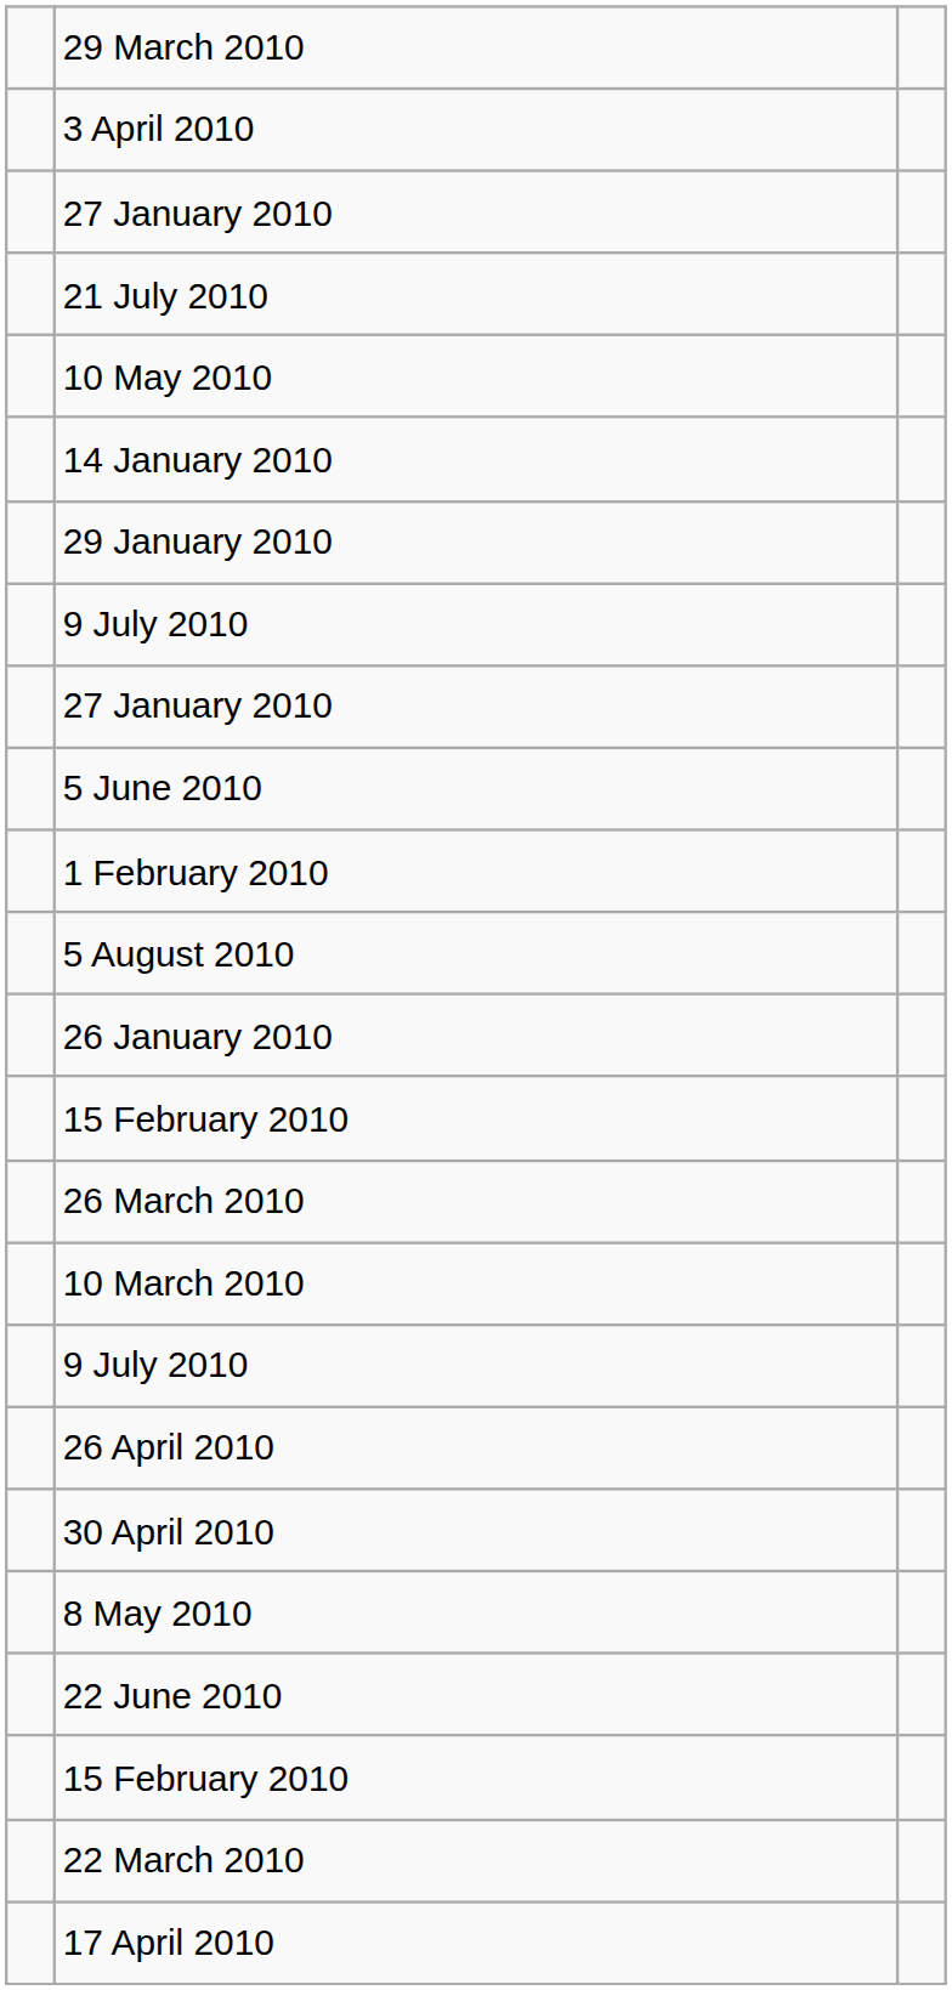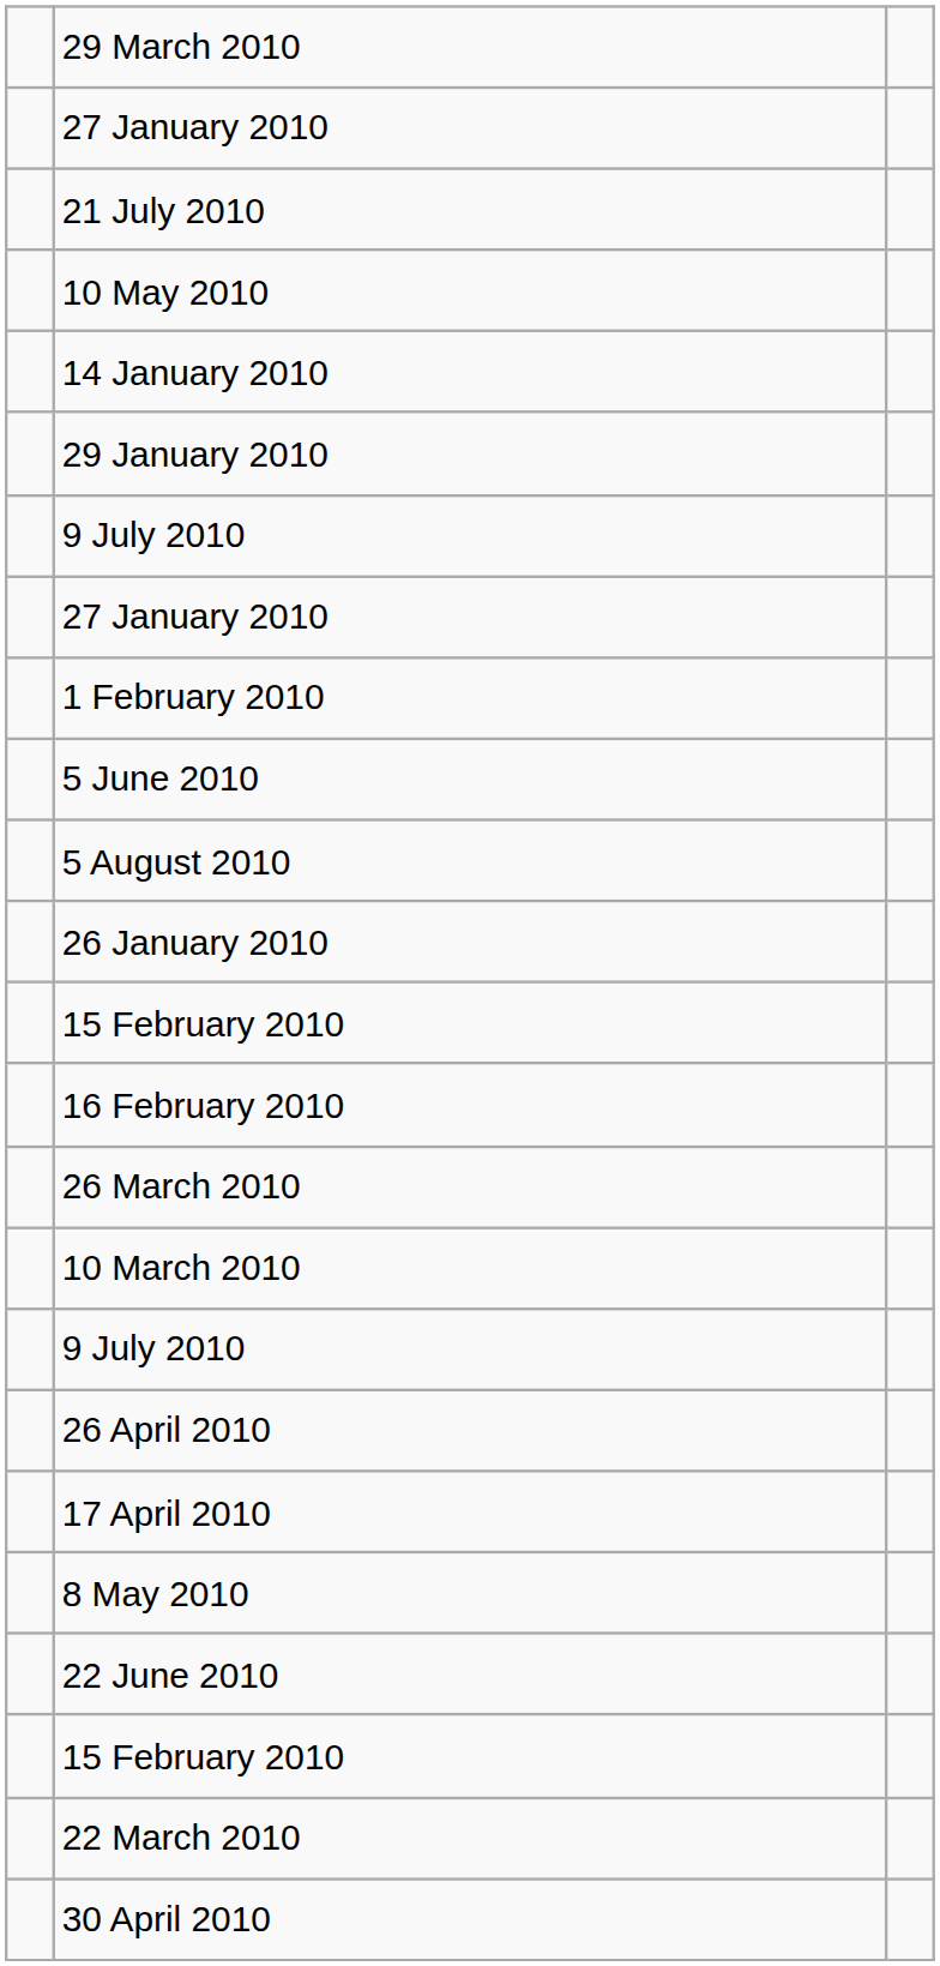 <table class="wikitable" style="font-size: 80%; float: left; width: 26em; margin-right: 1em; height: 700px">
 <tr>
 <td></td>
 <td>29 March 2010</td>
-<td></td>
-</tr>
-<tr>
-<td></td>
-<td>3 April 2010</td>
 <td></td>
 </tr>
 <tr>
 <td></td>
 <td>27 January 2010</td>
 <td></td>
 </tr>
 <tr>
 <td></td>
 <td>21 July 2010</td>
 <td></td>
 </tr>
 <tr>
 <td></td>
 <td>10 May 2010</td>
 <td></td>
 </tr>
 <tr>
 <td></td>
 <td>14 January 2010</td>
 <td></td>
 </tr>
 <tr>
 <td></td>
 <td>29 January 2010</td>
 <td></td>
 </tr>
 <tr>
 <td></td>
 <td>9 July 2010</td>
 <td></td>
 </tr>
 <tr>
 <td></td>
 <td>27 January 2010</td>
 <td></td>
 </tr>
 <tr>
 <td></td>
-<td>5 June 2010</td>
+<td>1 February 2010</td>
 <td></td>
 </tr>
 <tr>
 <td></td>
-<td>1 February 2010</td>
+<td>5 June 2010</td>
 <td></td>
 </tr>
 <tr>
 <td></td>
 <td>5 August 2010</td>
 <td></td>
 </tr>
 <tr>
 <td></td>
 <td>26 January 2010</td>
 <td></td>
 </tr>
 <tr>
 <td></td>
 <td>15 February 2010</td>
+<td></td>
+</tr>
+<tr>
+<td></td>
+<td>16 February 2010</td>
 <td></td>
 </tr>
 <tr>
 <td></td>
 <td>26 March 2010</td>
 <td></td>
 </tr>
 <tr>
 <td></td>
 <td>10 March 2010</td>
 <td></td>
 </tr>
 <tr>
 <td></td>
 <td>9 July 2010</td>
 <td></td>
 </tr>
 <tr>
 <td></td>
 <td>26 April 2010</td>
 <td></td>
 </tr>
 <tr>
 <td></td>
-<td>30 April 2010</td>
+<td>17 April 2010</td>
 <td></td>
 </tr>
 <tr>
 <td></td>
 <td>8 May 2010</td>
 <td></td>
 </tr>
 <tr>
 <td></td>
 <td>22 June 2010</td>
 <td></td>
 </tr>
 <tr>
 <td></td>
 <td>15 February 2010</td>
 <td></td>
 </tr>
 <tr>
 <td></td>
 <td>22 March 2010</td>
 <td></td>
 </tr>
 <tr>
 <td></td>
-<td>17 April 2010</td>
+<td>30 April 2010</td>
 <td></td>
 </tr>
 </table>
